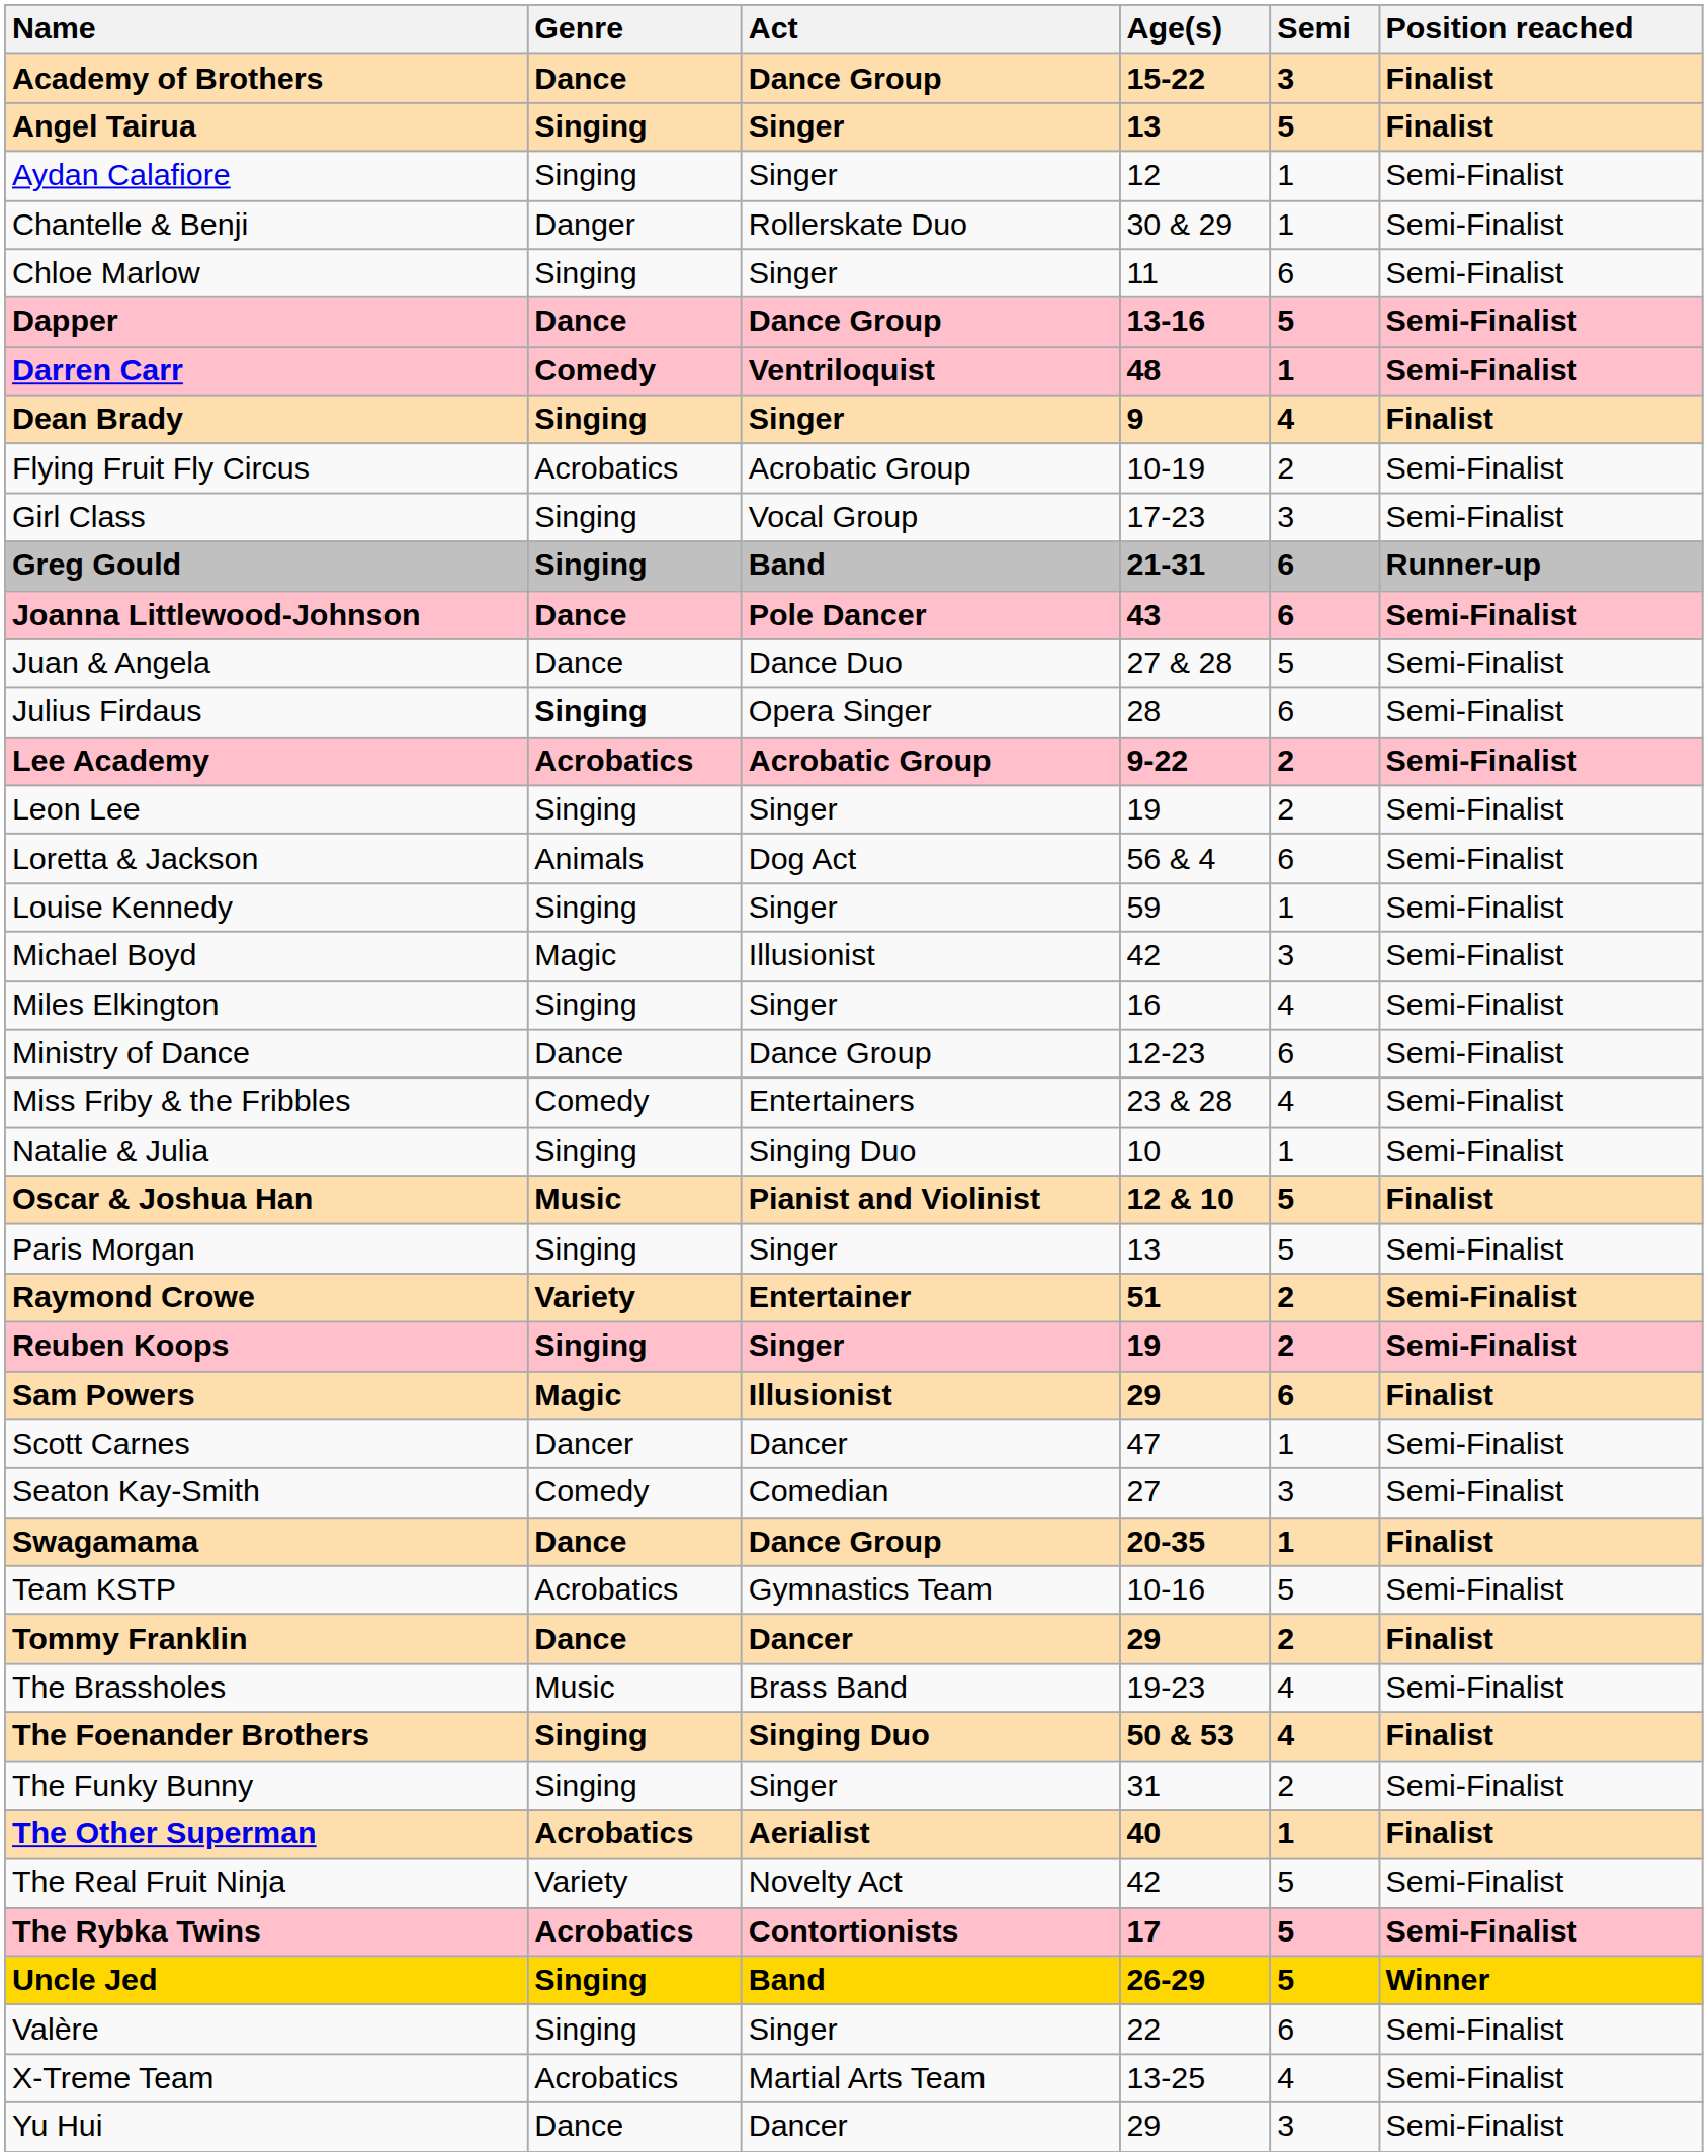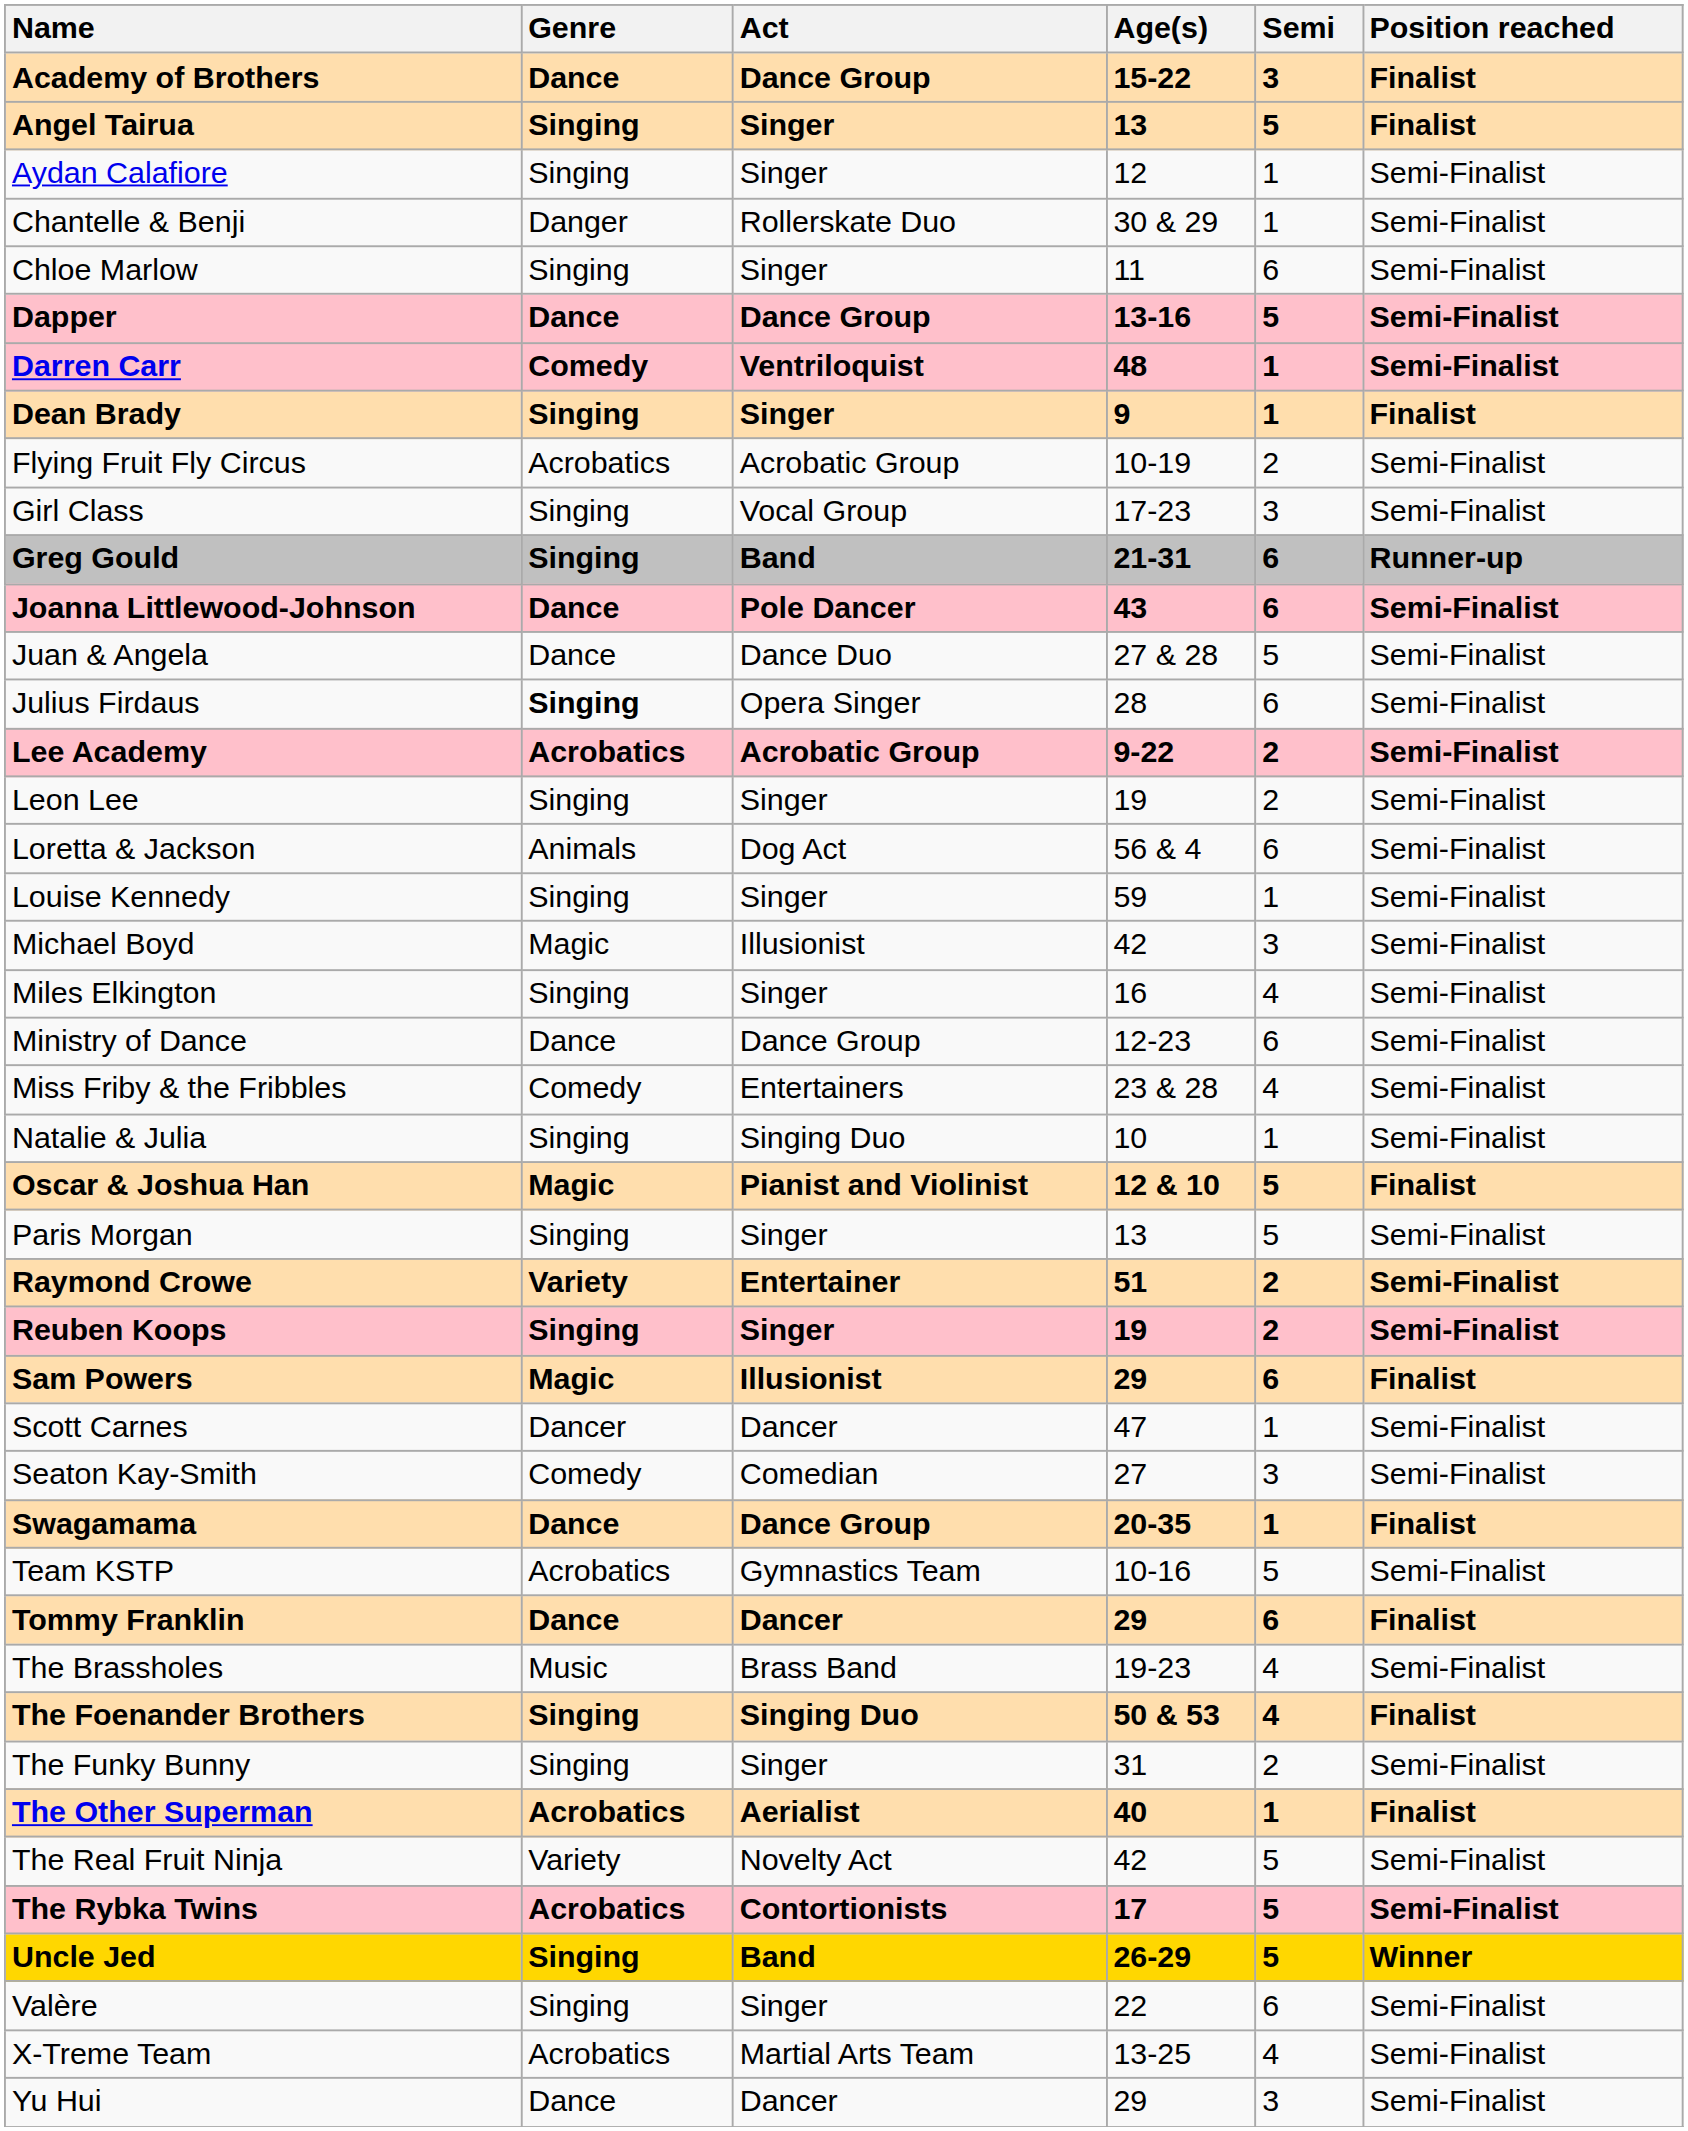 <table class="wikitable sortable" style="width:100%;">
 <tr>
 <th style="text-align:left">Name</th>
 <th style="text-align:left">Genre</th>
 <th style="text-align:left">Act</th>
 <th style="text-align:left">Age(s)</th>
 <th style="text-align:left">Semi</th>
 <th style="text-align:left">Position reached</th>
 </tr>
 <tr style="background:NavajoWhite; color:black;"|>
 <td><strong>Academy of Brothers</strong></td>
 <td><strong>Dance</strong></td>
 <td><strong>Dance Group</strong></td>
 <td><strong>15-22</strong></td>
 <td><strong>3</strong></td>
 <td><strong>Finalist</strong></td>
 </tr>
 <tr style="background:NavajoWhite; color:black;"|>
 <td><strong>Angel Tairua</strong></td>
 <td><strong>Singing</strong></td>
 <td><strong>Singer</strong></td>
 <td><strong>13</strong></td>
 <td><strong>5</strong></td>
 <td><strong>Finalist</strong></td>
 </tr>
 <tr>
 <td><a href='#'>Aydan Calafiore</a></td>
 <td>Singing</td>
 <td>Singer</td>
 <td>12</td>
 <td>1</td>
 <td>Semi-Finalist</td>
 </tr>
 <tr>
 <td>Chantelle & Benji</td>
 <td>Danger</td>
 <td>Rollerskate Duo</td>
 <td>30 & 29</td>
 <td>1</td>
 <td>Semi-Finalist</td>
 </tr>
 <tr>
 <td>Chloe Marlow</td>
 <td>Singing</td>
 <td>Singer</td>
 <td>11</td>
 <td>6</td>
 <td>Semi-Finalist</td>
 </tr>
 <tr style="background:pink; color:black;"|>
 <td><strong>Dapper</strong></td>
 <td><strong>Dance</strong></td>
 <td><strong>Dance Group</strong></td>
 <td><strong>13-16</strong></td>
 <td><strong>5</strong></td>
 <td><strong>Semi-Finalist</strong></td>
 </tr>
 <tr style="background:pink; color:black;"|>
 <td><strong><a href='#'>Darren Carr</a></strong></td>
 <td><strong>Comedy</strong></td>
 <td><strong>Ventriloquist</strong></td>
 <td><strong>48</strong></td>
 <td><strong>1</strong></td>
 <td><strong>Semi-Finalist</strong></td>
 </tr>
 <tr style="background:NavajoWhite; color:black;"|>
 <td><strong>Dean Brady</strong></td>
 <td><strong>Singing</strong></td>
 <td><strong>Singer</strong></td>
 <td><strong>9</strong></td>
-<td><strong>4</strong></td>
+<td><strong>1</strong></td>
 <td><strong>Finalist</strong></td>
 </tr>
 <tr>
 <td>Flying Fruit Fly Circus</td>
 <td>Acrobatics</td>
 <td>Acrobatic Group</td>
 <td>10-19</td>
 <td>2</td>
 <td>Semi-Finalist</td>
 </tr>
 <tr>
 <td>Girl Class</td>
 <td>Singing</td>
 <td>Vocal Group</td>
 <td>17-23</td>
 <td>3</td>
 <td>Semi-Finalist</td>
 </tr>
 <tr style="background:silver; color:black;"|>
 <td><strong>Greg Gould</strong></td>
 <td><strong>Singing</strong></td>
 <td><strong>Band</strong></td>
 <td><strong>21-31</strong></td>
 <td><strong>6</strong></td>
 <td><strong>Runner-up</strong></td>
 </tr>
 <tr style="background:pink; color:black;"|>
 <td><strong>Joanna Littlewood-Johnson</strong></td>
 <td><strong>Dance</strong></td>
 <td><strong>Pole Dancer</strong></td>
 <td><strong>43</strong></td>
 <td><strong>6</strong></td>
 <td><strong>Semi-Finalist</strong></td>
 </tr>
 <tr>
 <td>Juan & Angela</td>
 <td>Dance</td>
 <td>Dance Duo</td>
 <td>27 & 28</td>
 <td>5</td>
 <td>Semi-Finalist</td>
 </tr>
 <tr>
 <td>Julius Firdaus</td>
 <td><strong>Singing</strong></td>
 <td>Opera Singer</td>
 <td>28</td>
 <td>6</td>
 <td>Semi-Finalist</td>
 </tr>
 <tr style="background:pink; color:black;"|>
 <td><strong>Lee Academy</strong></td>
 <td><strong>Acrobatics</strong></td>
 <td><strong>Acrobatic Group</strong></td>
 <td><strong>9-22</strong></td>
 <td><strong>2</strong></td>
 <td><strong>Semi-Finalist</strong></td>
 </tr>
 <tr>
 <td>Leon Lee</td>
 <td>Singing</td>
 <td>Singer</td>
 <td>19</td>
 <td>2</td>
 <td>Semi-Finalist</td>
 </tr>
 <tr>
 <td>Loretta & Jackson</td>
 <td>Animals</td>
 <td>Dog Act</td>
 <td>56 & 4</td>
 <td>6</td>
 <td>Semi-Finalist</td>
 </tr>
 <tr>
 <td>Louise Kennedy</td>
 <td>Singing</td>
 <td>Singer</td>
 <td>59</td>
 <td>1</td>
 <td>Semi-Finalist</td>
 </tr>
 <tr>
 <td>Michael Boyd</td>
 <td>Magic</td>
 <td>Illusionist</td>
 <td>42</td>
 <td>3</td>
 <td>Semi-Finalist</td>
 </tr>
 <tr>
 <td>Miles Elkington</td>
 <td>Singing</td>
 <td>Singer</td>
 <td>16</td>
 <td>4</td>
 <td>Semi-Finalist</td>
 </tr>
 <tr>
 <td>Ministry of Dance</td>
 <td>Dance</td>
 <td>Dance Group</td>
 <td>12-23</td>
 <td>6</td>
 <td>Semi-Finalist</td>
 </tr>
 <tr>
 <td>Miss Friby & the Fribbles</td>
 <td>Comedy</td>
 <td>Entertainers</td>
 <td>23 & 28</td>
 <td>4</td>
 <td>Semi-Finalist</td>
 </tr>
 <tr>
 <td>Natalie & Julia</td>
 <td>Singing</td>
 <td>Singing Duo</td>
 <td>10</td>
 <td>1</td>
 <td>Semi-Finalist</td>
 </tr>
 <tr style="background:NavajoWhite; color:black;"|>
 <td><strong>Oscar & Joshua Han</strong></td>
-<td><strong>Music</strong></td>
+<td><strong>Magic</strong></td>
 <td><strong>Pianist and Violinist</strong></td>
 <td><strong>12 & 10</strong></td>
 <td><strong>5</strong></td>
 <td><strong>Finalist</strong></td>
 </tr>
 <tr>
 <td>Paris Morgan</td>
 <td>Singing</td>
 <td>Singer</td>
 <td>13</td>
 <td>5</td>
 <td>Semi-Finalist</td>
 </tr>
 <tr style="background:NavajoWhite; color:black;"|>
 <td><strong>Raymond Crowe</strong></td>
 <td><strong>Variety</strong></td>
 <td><strong>Entertainer</strong></td>
 <td><strong>51</strong></td>
 <td><strong>2</strong></td>
 <td><strong>Semi-Finalist</strong></td>
 </tr>
 <tr style="background:pink; color:black;"|>
 <td><strong>Reuben Koops</strong></td>
 <td><strong>Singing</strong></td>
 <td><strong>Singer</strong></td>
 <td><strong>19</strong></td>
 <td><strong>2</strong></td>
 <td><strong>Semi-Finalist</strong></td>
 </tr>
 <tr style="background:NavajoWhite; color:black;"|>
 <td><strong>Sam Powers</strong></td>
 <td><strong>Magic</strong></td>
 <td><strong>Illusionist</strong></td>
 <td><strong>29</strong></td>
 <td><strong>6</strong></td>
 <td><strong>Finalist</strong></td>
 </tr>
 <tr>
 <td>Scott Carnes</td>
 <td>Dancer</td>
 <td>Dancer</td>
 <td>47</td>
 <td>1</td>
 <td>Semi-Finalist</td>
 </tr>
 <tr>
 <td>Seaton Kay-Smith</td>
 <td>Comedy</td>
 <td>Comedian</td>
 <td>27</td>
 <td>3</td>
 <td>Semi-Finalist</td>
 </tr>
 <tr style="background:NavajoWhite; color:black;"|>
 <td><strong>Swagamama</strong></td>
 <td><strong>Dance</strong></td>
 <td><strong>Dance Group</strong></td>
 <td><strong>20-35</strong></td>
 <td><strong>1</strong></td>
 <td><strong>Finalist</strong></td>
 </tr>
 <tr>
 <td>Team KSTP</td>
 <td>Acrobatics</td>
 <td>Gymnastics Team</td>
 <td>10-16</td>
 <td>5</td>
 <td>Semi-Finalist</td>
 </tr>
 <tr style="background:NavajoWhite; color:black;"|>
 <td><strong>Tommy Franklin</strong></td>
 <td><strong>Dance</strong></td>
 <td><strong>Dancer</strong></td>
 <td><strong>29</strong></td>
-<td><strong>2</strong></td>
+<td><strong>6</strong></td>
 <td><strong>Finalist</strong></td>
 </tr>
 <tr>
 <td>The Brassholes</td>
 <td>Music</td>
 <td>Brass Band</td>
 <td>19-23</td>
 <td>4</td>
 <td>Semi-Finalist</td>
 </tr>
 <tr style="background:NavajoWhite; color:black;"|>
 <td><strong>The Foenander Brothers</strong></td>
 <td><strong>Singing</strong></td>
 <td><strong>Singing Duo</strong></td>
 <td><strong>50 & 53</strong></td>
 <td><strong>4</strong></td>
 <td><strong>Finalist</strong></td>
 </tr>
 <tr>
 <td>The Funky Bunny</td>
 <td>Singing</td>
 <td>Singer</td>
 <td>31</td>
 <td>2</td>
 <td>Semi-Finalist</td>
 </tr>
 <tr style="background:NavajoWhite; color:black;"|>
 <td><strong><a href='#'>The Other Superman</a></strong></td>
 <td><strong>Acrobatics</strong></td>
 <td><strong>Aerialist</strong></td>
 <td><strong>40</strong></td>
 <td><strong>1</strong></td>
 <td><strong>Finalist</strong></td>
 </tr>
 <tr>
 <td>The Real Fruit Ninja</td>
 <td>Variety</td>
 <td>Novelty Act</td>
 <td>42</td>
 <td>5</td>
 <td>Semi-Finalist</td>
 </tr>
 <tr style="background:pink; color:black;"|>
 <td><strong>The Rybka Twins</strong></td>
 <td><strong>Acrobatics</strong></td>
 <td><strong>Contortionists</strong></td>
 <td><strong>17</strong></td>
 <td><strong>5</strong></td>
 <td><strong>Semi-Finalist</strong></td>
 </tr>
 <tr style="background:gold; color:black;"|>
 <td><strong>Uncle Jed</strong></td>
 <td><strong>Singing</strong></td>
 <td><strong>Band</strong></td>
 <td><strong>26-29</strong></td>
 <td><strong>5</strong></td>
 <td><strong>Winner</strong></td>
 </tr>
 <tr>
 <td>Valère</td>
 <td>Singing</td>
 <td>Singer</td>
 <td>22</td>
 <td>6</td>
 <td>Semi-Finalist</td>
 </tr>
 <tr>
 <td>X-Treme Team</td>
 <td>Acrobatics</td>
 <td>Martial Arts Team</td>
 <td>13-25</td>
 <td>4</td>
 <td>Semi-Finalist</td>
 </tr>
 <tr>
 <td>Yu Hui</td>
 <td>Dance</td>
 <td>Dancer</td>
 <td>29</td>
 <td>3</td>
 <td>Semi-Finalist</td>
 </tr>
 <tr>
 </tr>
 </table>
